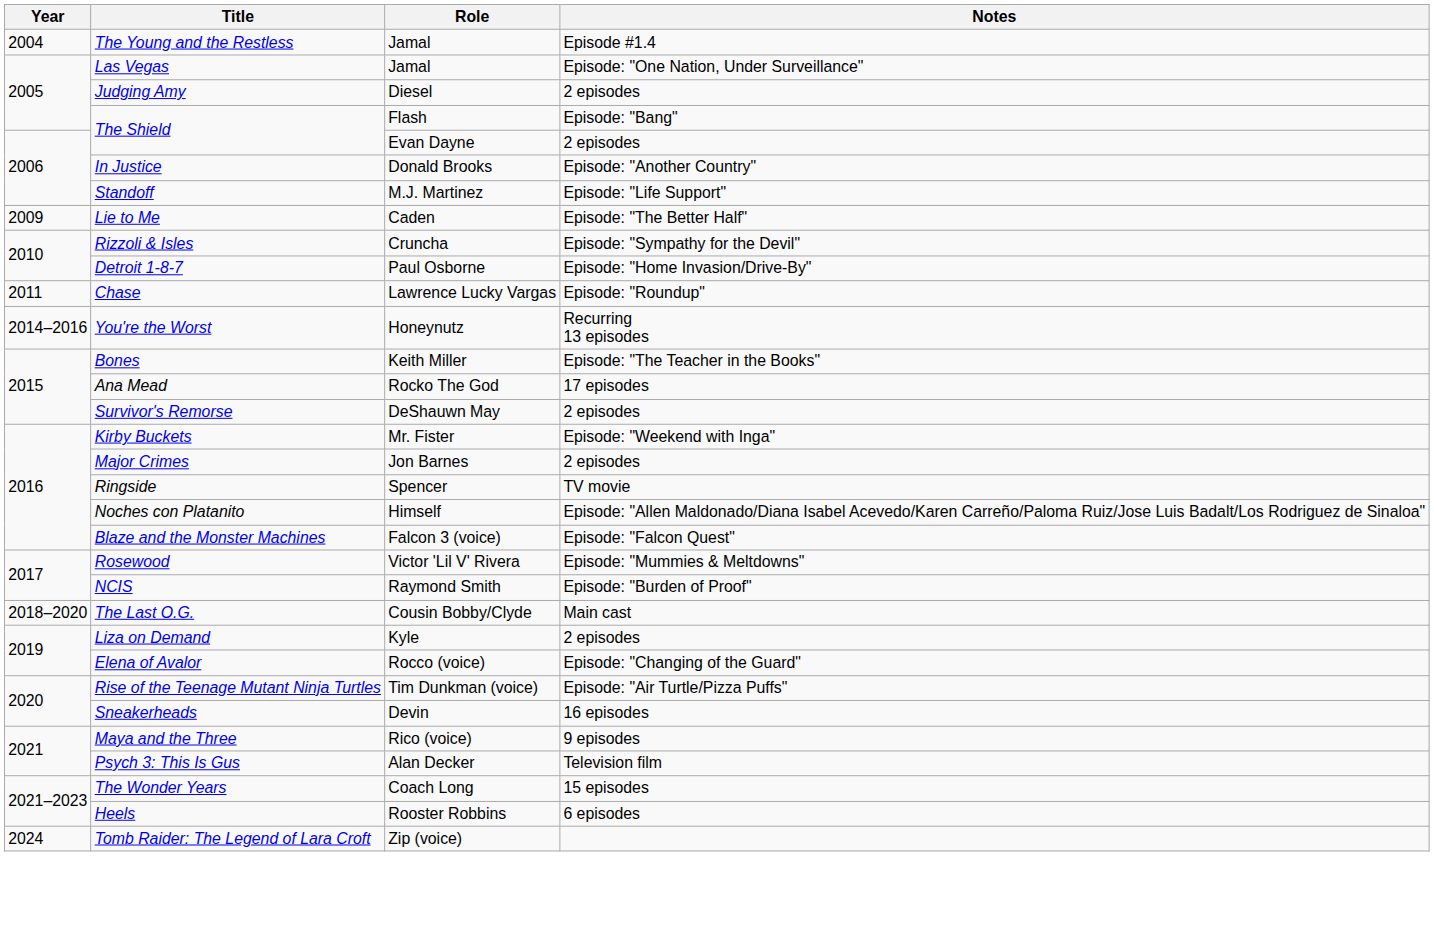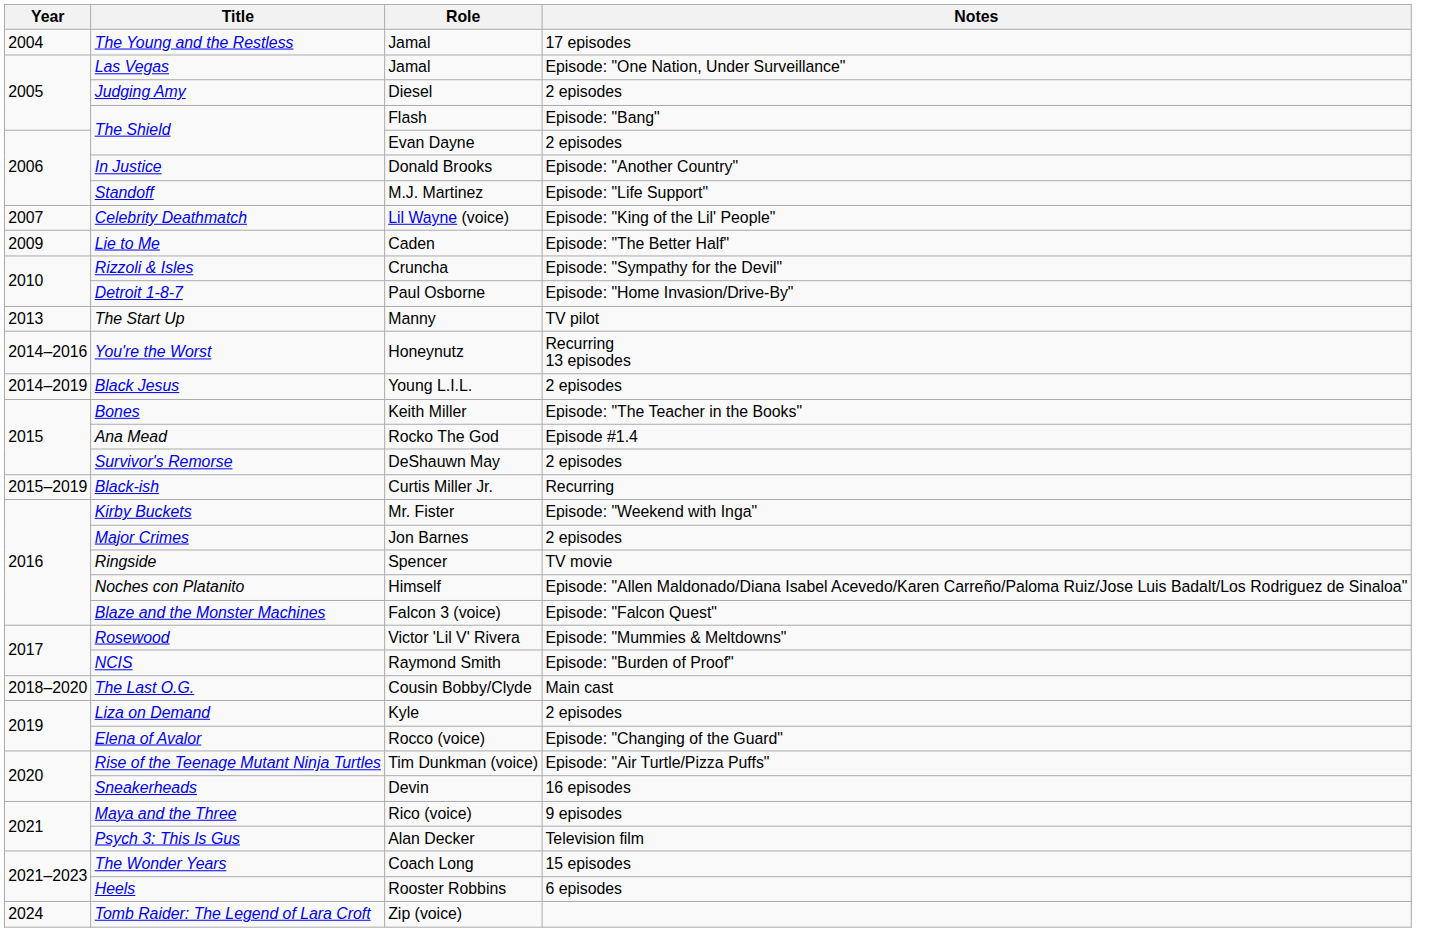 <table class="wikitable">
 <tr>
 <th>Year</th>
 <th>Title</th>
 <th>Role</th>
 <th>Notes</th>
 </tr>
 <tr>
 <td>2004</td>
 <td><em><a href='#'>The Young and the Restless</a></em></td>
 <td>Jamal</td>
-<td>Episode #1.4</td>
+<td>17 episodes</td>
 </tr>
 <tr>
 <td rowspan="3">2005</td>
 <td><em><a href='#'>Las Vegas</a></em></td>
 <td>Jamal</td>
 <td>Episode: "One Nation, Under Surveillance"</td>
 </tr>
 <tr>
 <td><em><a href='#'>Judging Amy</a></em></td>
 <td>Diesel</td>
 <td>2 episodes</td>
 </tr>
 <tr>
 <td rowspan="2"><em><a href='#'>The Shield</a></em></td>
 <td>Flash</td>
 <td>Episode: "Bang"</td>
 </tr>
 <tr>
 <td rowspan="3">2006</td>
 <td>Evan Dayne</td>
 <td>2 episodes</td>
 </tr>
 <tr>
 <td><em><a href='#'>In Justice</a></em></td>
 <td>Donald Brooks</td>
 <td>Episode: "Another Country"</td>
 </tr>
 <tr>
 <td><em><a href='#'>Standoff</a></em></td>
 <td>M.J. Martinez</td>
 <td>Episode: "Life Support"</td>
 </tr>
 <tr>
+<td>2007</td>
+<td><em><a href='#'>Celebrity Deathmatch</a></em></td>
+<td><a href='#'>Lil Wayne</a> (voice)</td>
+<td>Episode: "King of the Lil' People"</td>
+</tr>
+<tr>
 <td>2009</td>
 <td><em><a href='#'>Lie to Me</a></em></td>
 <td>Caden</td>
 <td>Episode: "The Better Half"</td>
 </tr>
 <tr>
 <td rowspan="2">2010</td>
 <td><em><a href='#'>Rizzoli & Isles</a></em></td>
 <td>Cruncha</td>
 <td>Episode: "Sympathy for the Devil"</td>
 </tr>
 <tr>
 <td><em><a href='#'>Detroit 1-8-7</a></em></td>
 <td>Paul Osborne</td>
 <td>Episode: "Home Invasion/Drive-By"</td>
 </tr>
 <tr>
-<td>2011</td>
-<td><em><a href='#'>Chase</a></em></td>
-<td>Lawrence Lucky Vargas</td>
-<td>Episode: "Roundup"</td>
+<td>2013</td>
+<td><em>The Start Up</em></td>
+<td>Manny</td>
+<td>TV pilot</td>
 </tr>
 <tr>
 <td>2014–2016</td>
 <td><em><a href='#'>You're the Worst</a></em></td>
 <td>Honeynutz</td>
 <td>Recurring<br>13 episodes</td>
+</tr>
+<tr>
+<td>2014–2019</td>
+<td><em><a href='#'>Black Jesus</a></em></td>
+<td>Young L.I.L.</td>
+<td>2 episodes</td>
 </tr>
 <tr>
 <td rowspan="3">2015</td>
 <td><em><a href='#'>Bones</a></em></td>
 <td>Keith Miller</td>
 <td>Episode: "The Teacher in the Books"</td>
 </tr>
 <tr>
 <td><em>Ana Mead</em></td>
 <td>Rocko The God</td>
-<td>17 episodes</td>
+<td>Episode #1.4</td>
 </tr>
 <tr>
 <td><em><a href='#'>Survivor's Remorse</a></em></td>
 <td>DeShauwn May</td>
 <td>2 episodes</td>
+</tr>
+<tr>
+<td>2015–2019</td>
+<td><em><a href='#'>Black-ish</a></em></td>
+<td>Curtis Miller Jr.</td>
+<td>Recurring</td>
 </tr>
 <tr>
 <td rowspan="5">2016</td>
 <td><em><a href='#'>Kirby Buckets</a></em></td>
 <td>Mr. Fister</td>
 <td>Episode: "Weekend with Inga"</td>
 </tr>
 <tr>
 <td><em><a href='#'>Major Crimes</a></em></td>
 <td>Jon Barnes</td>
 <td>2 episodes</td>
 </tr>
 <tr>
 <td><em>Ringside</em></td>
 <td>Spencer</td>
 <td>TV movie</td>
 </tr>
 <tr>
 <td><em>Noches con Platanito</em></td>
 <td>Himself</td>
 <td>Episode: "Allen Maldonado/Diana Isabel Acevedo/Karen Carreño/Paloma Ruiz/Jose Luis Badalt/Los Rodriguez de Sinaloa"</td>
 </tr>
 <tr>
 <td><em><a href='#'>Blaze and the Monster Machines</a></em></td>
 <td>Falcon 3 (voice)</td>
 <td>Episode: "Falcon Quest"</td>
 </tr>
 <tr>
 <td rowspan="2">2017</td>
 <td><em><a href='#'>Rosewood</a></em></td>
 <td>Victor 'Lil V' Rivera</td>
 <td>Episode: "Mummies & Meltdowns"</td>
 </tr>
 <tr>
 <td><em><a href='#'>NCIS</a></em></td>
 <td>Raymond Smith</td>
 <td>Episode: "Burden of Proof"</td>
 </tr>
 <tr>
 <td>2018–2020</td>
 <td><em><a href='#'>The Last O.G.</a></em></td>
 <td>Cousin Bobby/Clyde</td>
 <td>Main cast</td>
 </tr>
 <tr>
 <td rowspan="2">2019</td>
 <td><em><a href='#'>Liza on Demand</a></em></td>
 <td>Kyle</td>
 <td>2 episodes</td>
 </tr>
 <tr>
 <td><em><a href='#'>Elena of Avalor</a></em></td>
 <td>Rocco (voice)</td>
 <td>Episode: "Changing of the Guard"</td>
 </tr>
 <tr>
 <td rowspan="2">2020</td>
 <td><em><a href='#'>Rise of the Teenage Mutant Ninja Turtles</a></em></td>
 <td>Tim Dunkman (voice)</td>
 <td>Episode: "Air Turtle/Pizza Puffs"</td>
 </tr>
 <tr>
 <td><em><a href='#'>Sneakerheads</a></em></td>
 <td>Devin</td>
 <td>16 episodes</td>
 </tr>
 <tr>
 <td rowspan="2">2021</td>
 <td><em><a href='#'>Maya and the Three</a></em></td>
 <td>Rico (voice)</td>
 <td>9 episodes</td>
 </tr>
 <tr>
 <td><em><a href='#'>Psych 3: This Is Gus</a></em></td>
 <td>Alan Decker</td>
 <td>Television film</td>
 </tr>
 <tr>
 <td rowspan="2">2021–2023</td>
 <td><em><a href='#'>The Wonder Years</a></em></td>
 <td>Coach Long</td>
 <td>15 episodes</td>
 </tr>
 <tr>
 <td><em><a href='#'>Heels</a></em></td>
 <td>Rooster Robbins</td>
 <td>6 episodes</td>
 </tr>
 <tr>
 <td>2024</td>
 <td><em><a href='#'>Tomb Raider: The Legend of Lara Croft</a></em></td>
 <td>Zip (voice)</td>
 <td></td>
 </tr>
 </table>
